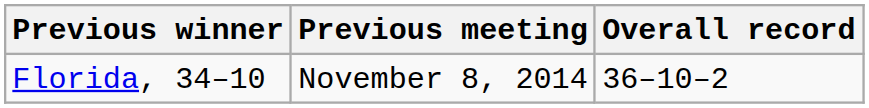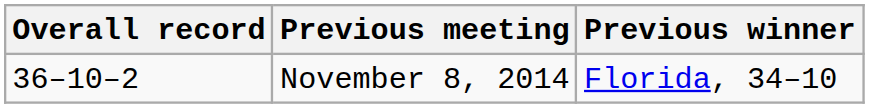 <table class="wikitable">
 <tr>
+<th>Overall record</th>
+<th>Previous meeting</th>
 <th>Previous winner</th>
-<th>Previous meeting</th>
-<th>Overall record</th>
 </tr>
 <tr>
+<td>36–10–2</td>
+<td>November 8, 2014</td>
 <td><a href='#'>Florida</a>, 34–10</td>
-<td>November 8, 2014</td>
-<td>36–10–2</td>
 </tr>
 </table>
